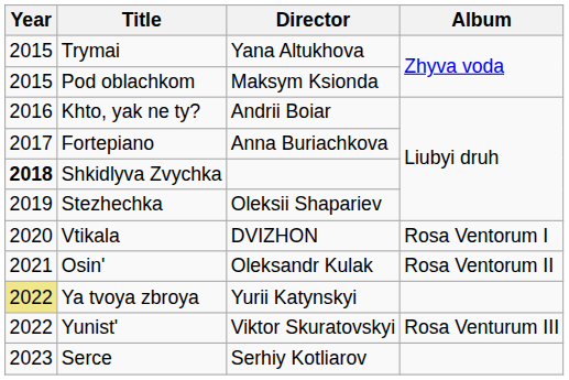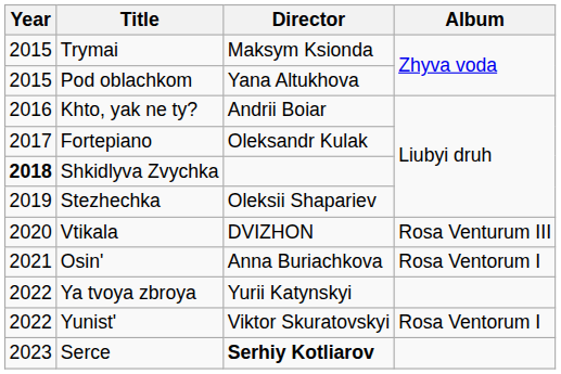 <table class="wikitable sortable">
 <tr>
 <th>Year</th>
 <th>Title</th>
 <th>Director</th>
 <th>Album</th>
 </tr>
 <tr>
 <td>2015</td>
 <td>Trymai</td>
-<td>Yana Altukhova</td>
+<td>Maksym Ksionda</td>
 <td rowspan="2"><a href='#'>Zhyva voda</a></td>
 </tr>
 <tr>
 <td>2015</td>
 <td>Pod oblachkom</td>
-<td>Maksym Ksionda</td>
+<td>Yana Altukhova</td>
 </tr>
 <tr>
 <td>2016</td>
 <td>Khto, yak ne ty?</td>
 <td>Andrii Boiar</td>
 <td rowspan="4">Liubyi druh</td>
 </tr>
 <tr>
 <td>2017</td>
 <td>Fortepiano</td>
-<td>Anna Buriachkova</td>
+<td>Oleksandr Kulak</td>
 </tr>
 <tr>
 <td><strong>2018</strong></td>
 <td>Shkidlyva Zvychka</td>
 <td></td>
 </tr>
 <tr>
 <td>2019</td>
 <td>Stezhechka</td>
 <td>Oleksii Shapariev</td>
 </tr>
 <tr>
 <td>2020</td>
 <td>Vtikala</td>
 <td>DVIZHON</td>
-<td>Rosa Ventorum I</td>
+<td>Rosa Venturum III</td>
 </tr>
 <tr>
 <td>2021</td>
 <td>Osin'</td>
-<td>Oleksandr Kulak</td>
-<td>Rosa Ventorum II</td>
+<td>Anna Buriachkova</td>
+<td>Rosa Ventorum I</td>
 </tr>
 <tr>
-<td style="background: khaki;">2022</td>
+<td>2022</td>
 <td>Ya tvoya zbroya</td>
 <td>Yurii Katynskyi</td>
 <td></td>
 </tr>
 <tr>
 <td>2022</td>
 <td>Yunist'</td>
 <td>Viktor Skuratovskyi</td>
-<td>Rosa Venturum III</td>
+<td>Rosa Ventorum I</td>
 </tr>
 <tr>
 <td>2023</td>
 <td>Serce</td>
-<td>Serhiy Kotliarov</td>
+<td><strong>Serhiy Kotliarov</strong></td>
 <td></td>
 </tr>
 </table>
